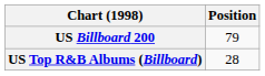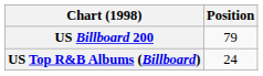 <table class="wikitable sortable plainrowheaders" style="text-align:center">
 <tr>
 <th scope="col">Chart (1998)</th>
 <th scope="col">Position</th>
 </tr>
 <tr>
 <th scope="row">US <a href='#'><em>Billboard</em> 200</a></th>
 <td>79</td>
 </tr>
 <tr>
 <th scope="row">US <a href='#'>Top R&B Albums</a> (<em><a href='#'>Billboard</a></em>)</th>
-<td>28</td>
+<td>24</td>
 </tr>
 </table>
